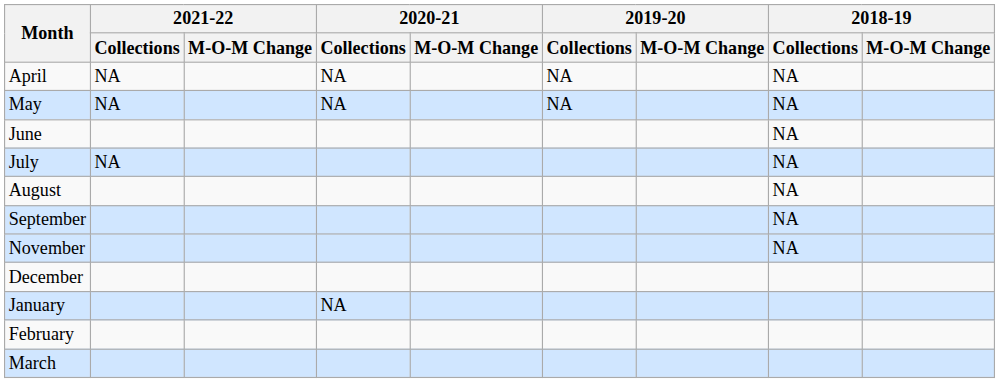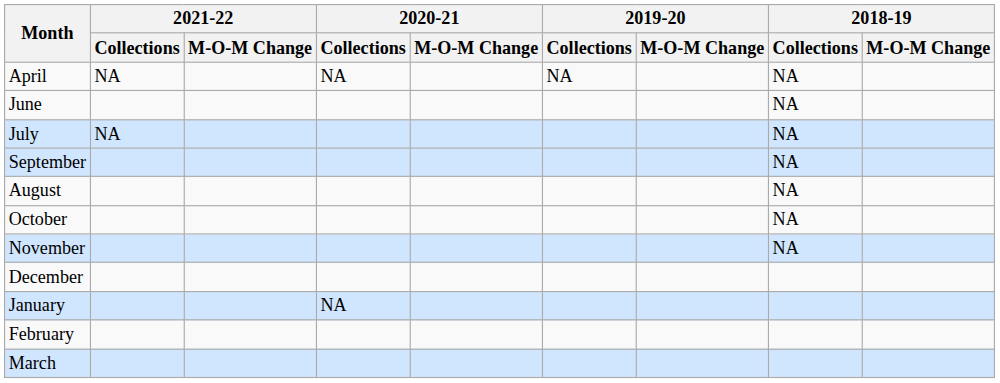 <table class="wikitable sortable">
 <tr>
 <th rowspan="2">Month</th>
 <th colspan=2>2021-22</th>
 <th colspan=2>2020-21</th>
 <th colspan=2>2019-20</th>
 <th colspan=2>2018-19</th>
 </tr>
 <tr>
 <th>Collections</th>
 <th>M-O-M Change</th>
 <th>Collections</th>
 <th>M-O-M Change</th>
 <th>Collections</th>
 <th>M-O-M Change</th>
 <th>Collections</th>
 <th>M-O-M Change</th>
 </tr>
 <tr>
 <td>April</td>
-<td>NA</td>
-<td></td>
-<td>NA</td>
-<td></td>
-<td>NA</td>
-<td></td>
-<td>NA</td>
-<td></td>
-</tr>
-<tr style="background:#D0E6FF">
-<td>May</td>
 <td>NA</td>
 <td></td>
 <td>NA</td>
 <td></td>
 <td>NA</td>
 <td></td>
 <td>NA</td>
 <td></td>
 </tr>
 <tr>
 <td>June</td>
 <td></td>
 <td></td>
 <td></td>
 <td></td>
 <td></td>
 <td></td>
 <td>NA</td>
 <td></td>
 </tr>
 <tr style="background:#D0E6FF">
 <td>July</td>
 <td>NA</td>
 <td></td>
 <td></td>
 <td></td>
 <td></td>
 <td></td>
 <td>NA</td>
 <td></td>
 </tr>
+<tr style="background:#D0E6FF">
+<td>September</td>
+<td></td>
+<td></td>
+<td></td>
+<td></td>
+<td></td>
+<td></td>
+<td>NA</td>
+<td></td>
+</tr>
 <tr>
 <td>August</td>
 <td></td>
 <td></td>
 <td></td>
 <td></td>
 <td></td>
 <td></td>
 <td>NA</td>
 <td></td>
 </tr>
-<tr style="background:#D0E6FF">
-<td>September</td>
+<tr>
+<td>October</td>
 <td></td>
 <td></td>
 <td></td>
 <td></td>
 <td></td>
 <td></td>
 <td>NA</td>
 <td></td>
 </tr>
 <tr style="background:#D0E6FF">
 <td>November</td>
 <td></td>
 <td></td>
 <td></td>
 <td></td>
 <td></td>
 <td></td>
 <td>NA</td>
 <td></td>
 </tr>
 <tr>
 <td>December</td>
 <td></td>
 <td></td>
 <td></td>
 <td></td>
 <td></td>
 <td></td>
 <td></td>
 <td></td>
 </tr>
 <tr style="background:#D0E6FF">
 <td>January</td>
 <td></td>
 <td></td>
 <td>NA</td>
 <td></td>
 <td></td>
 <td></td>
 <td></td>
 <td></td>
 </tr>
 <tr>
 <td>February</td>
 <td></td>
 <td></td>
 <td></td>
 <td></td>
 <td></td>
 <td></td>
 <td></td>
 <td></td>
 </tr>
 <tr style="background:#D0E6FF">
 <td>March</td>
 <td></td>
 <td></td>
 <td></td>
 <td></td>
 <td></td>
 <td></td>
 <td></td>
 <td></td>
 </tr>
 </table>
